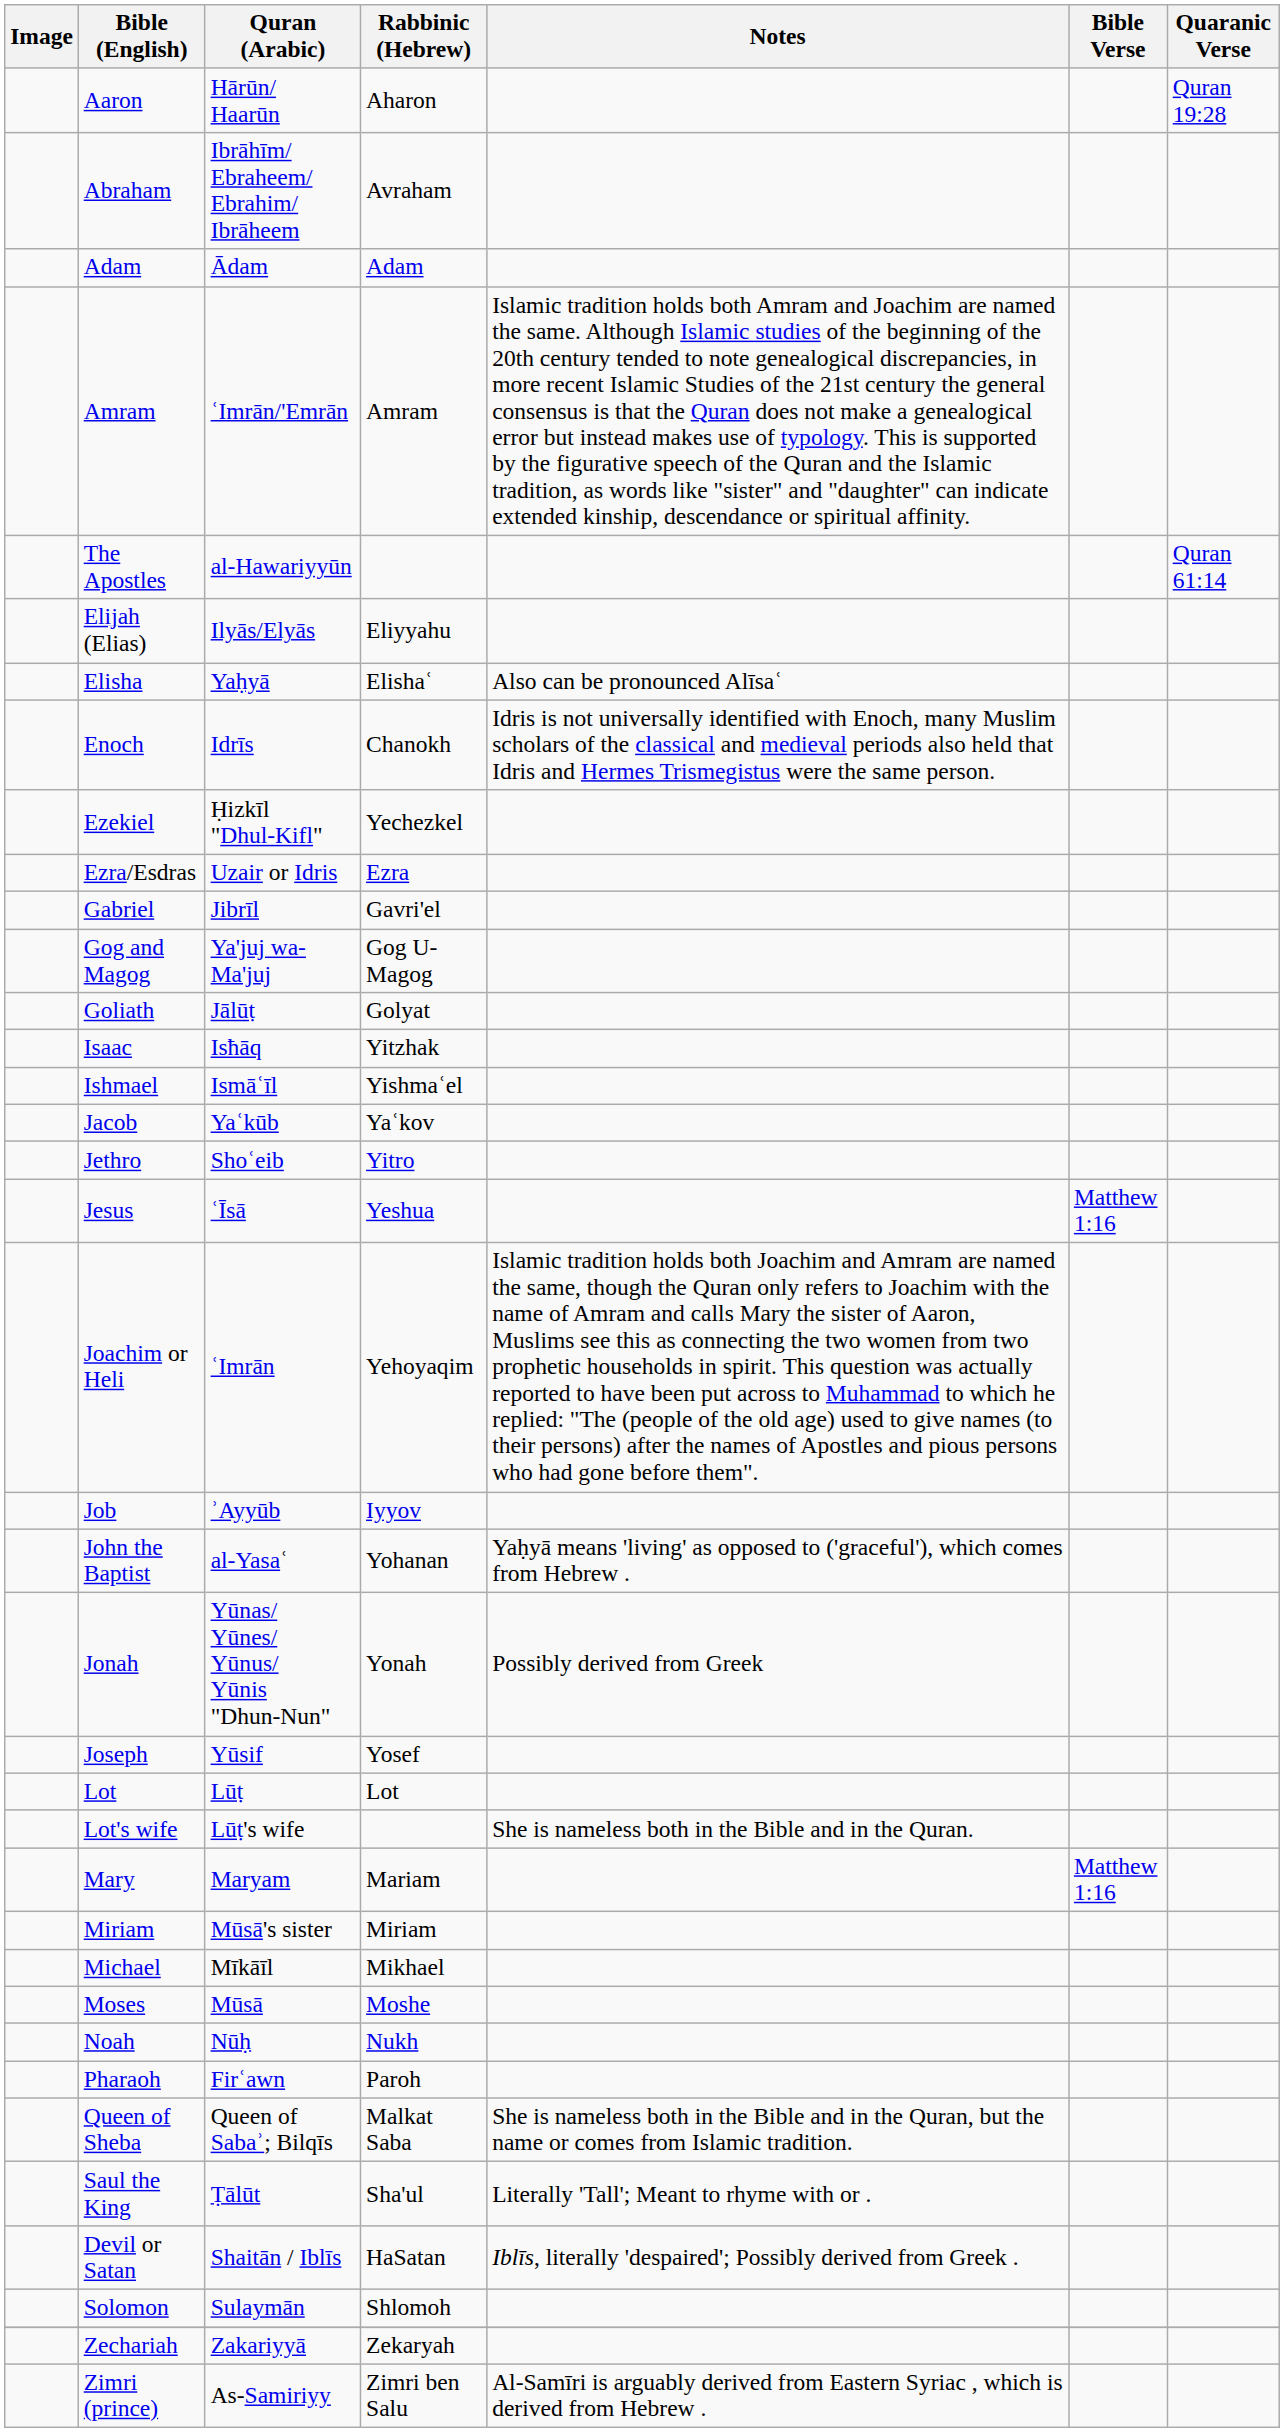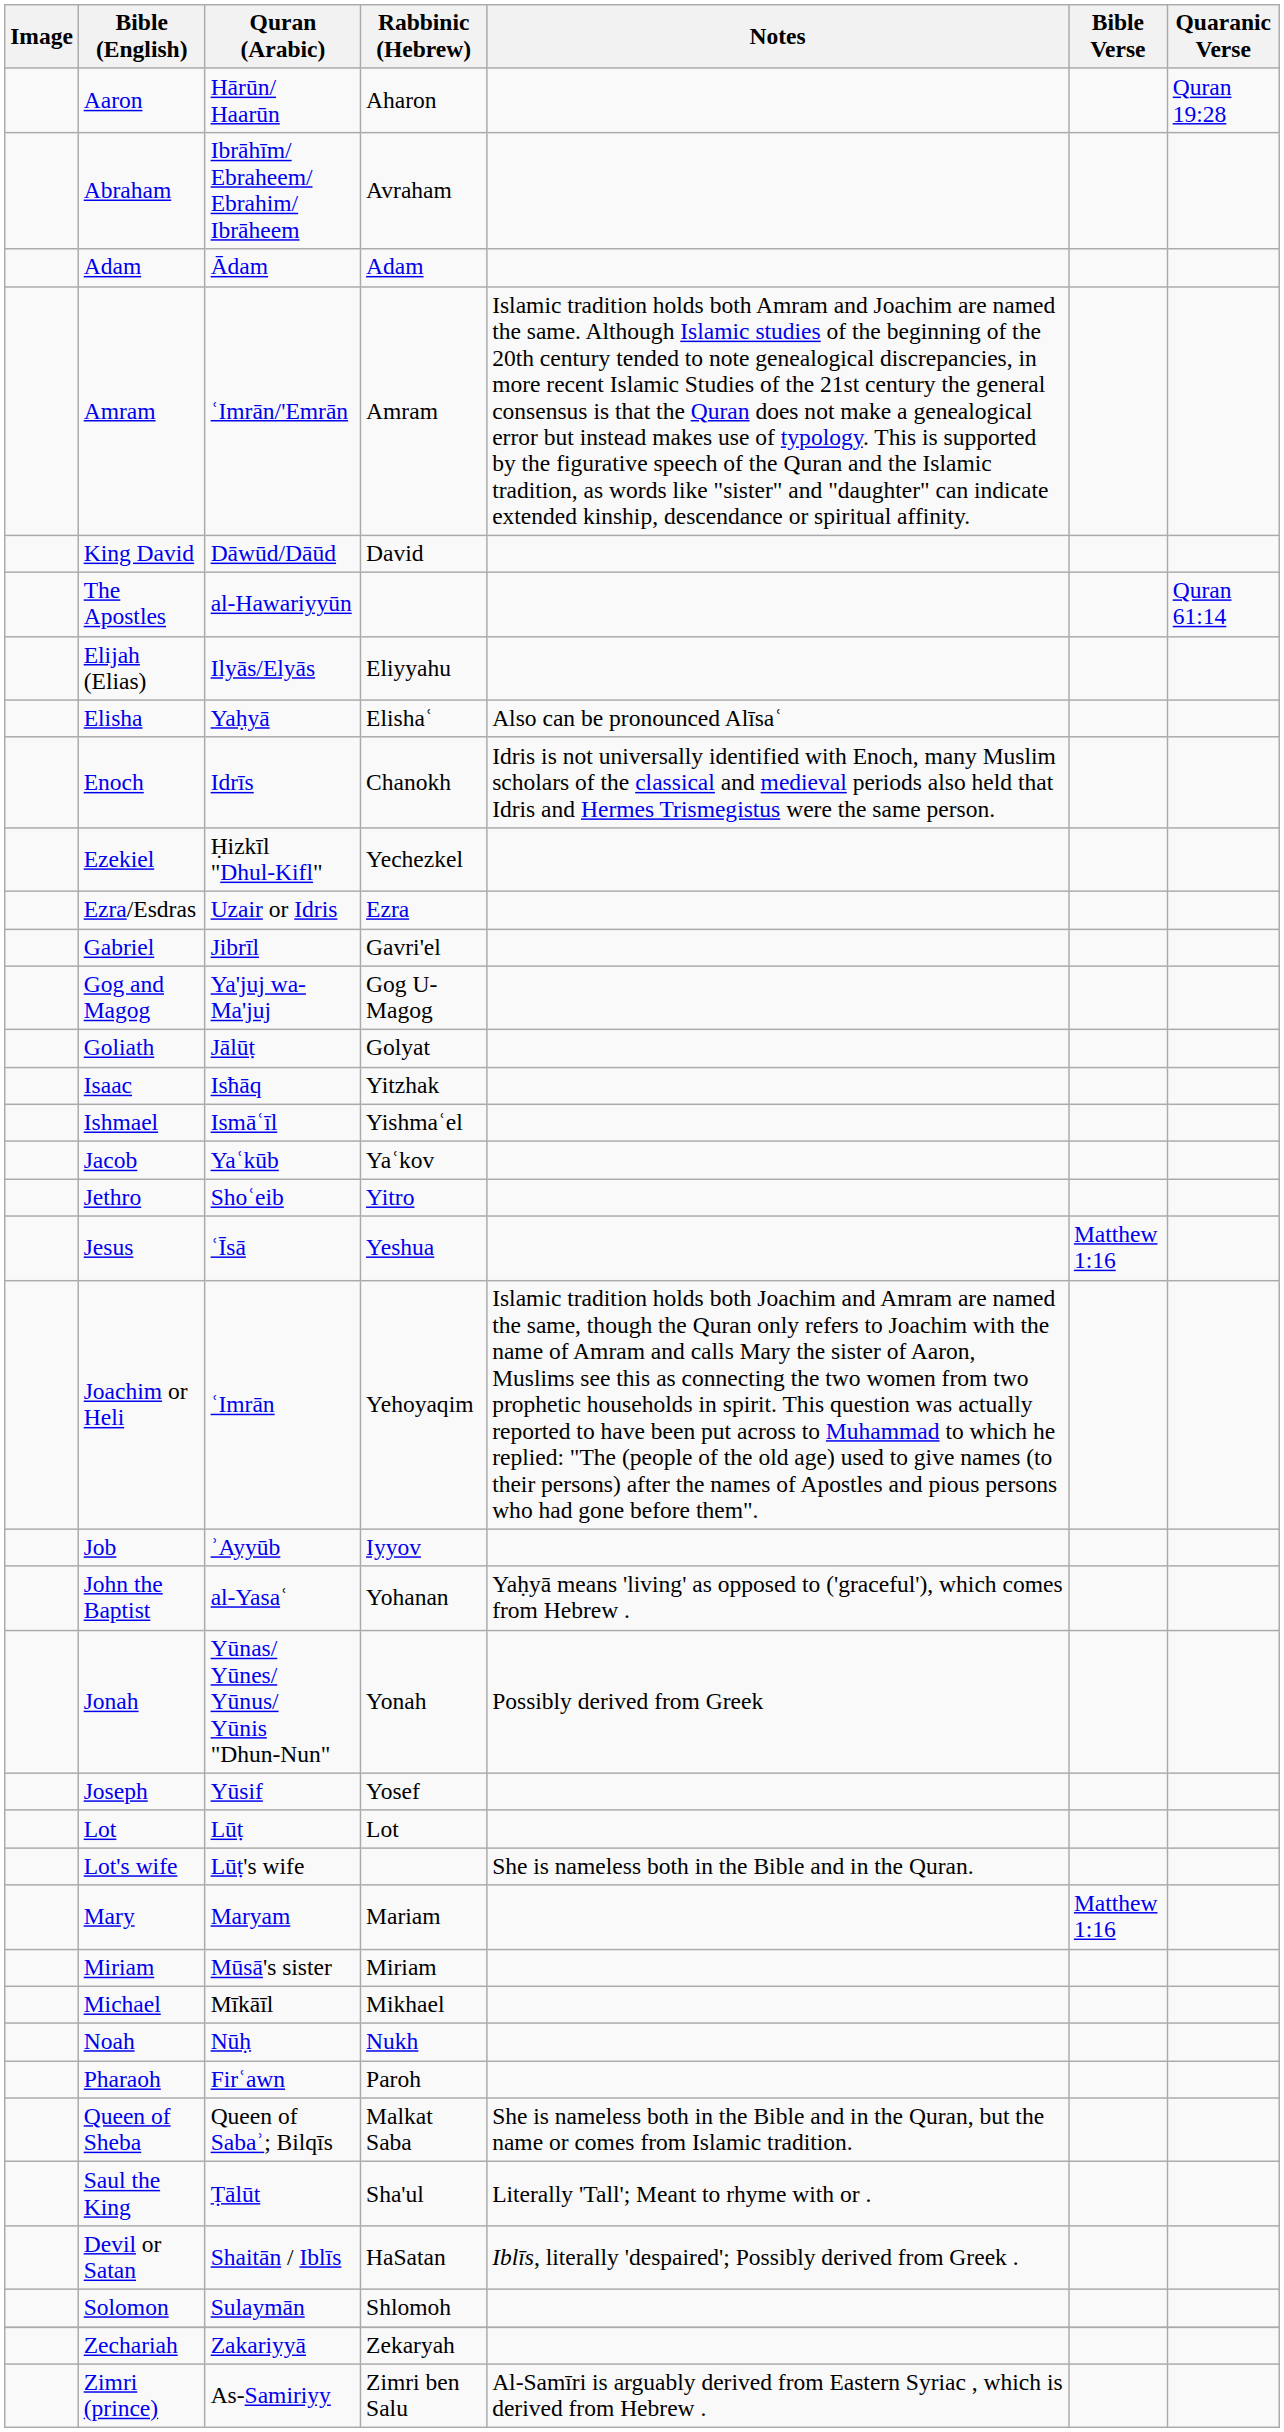 <table class="wikitable">
 <tr>
 <th>Image</th>
 <th>Bible (English)</th>
 <th>Quran (Arabic)</th>
 <th>Rabbinic (Hebrew)</th>
 <th>Notes</th>
 <th>Bible Verse</th>
 <th>Quaranic Verse</th>
 </tr>
 <tr>
 <td></td>
 <td><a href='#'>Aaron</a></td>
 <td><a href='#'>Hārūn/<br>Haarūn</a></td>
 <td>Aharon</td>
 <td></td>
 <td></td>
 <td><a href='#'>Quran 19:28</a></td>
 </tr>
 <tr>
 <td></td>
 <td><a href='#'>Abraham</a></td>
 <td><a href='#'>Ibrāhīm/<br>Ebraheem/<br>Ebrahim/<br>Ibrāheem</a></td>
 <td>Avraham</td>
 <td></td>
 <td></td>
 <td></td>
 </tr>
 <tr>
 <td></td>
 <td><a href='#'>Adam</a></td>
 <td><a href='#'>Ādam</a></td>
 <td><a href='#'>Adam</a></td>
 <td></td>
 <td></td>
 <td></td>
 </tr>
 <tr>
 <td></td>
 <td><a href='#'>Amram</a></td>
 <td><a href='#'>ʿImrān/'Emrān</a></td>
 <td>Amram</td>
 <td>Islamic tradition holds both Amram and Joachim are named the same. Although <a href='#'>Islamic studies</a> of the beginning of the 20th century tended to note genealogical discrepancies, in more recent Islamic Studies of the 21st century the general consensus is that the <a href='#'>Quran</a> does not make a genealogical error but instead makes use of <a href='#'>typology</a>. This is supported by the figurative speech of the Quran and the Islamic tradition, as words like "sister" and "daughter" can indicate extended kinship, descendance or spiritual affinity.</td>
+<td></td>
+<td></td>
+</tr>
+<tr>
+<td></td>
+<td><a href='#'>King David</a></td>
+<td><a href='#'>Dāwūd/Dāūd</a></td>
+<td>David</td>
+<td></td>
 <td></td>
 <td></td>
 </tr>
 <tr>
 <td></td>
 <td><a href='#'>The Apostles</a></td>
 <td><a href='#'>al-Hawariyyūn</a></td>
 <td></td>
 <td></td>
 <td></td>
 <td><a href='#'>Quran 61:14</a></td>
 </tr>
 <tr>
 <td></td>
 <td><a href='#'>Elijah</a> (Elias)</td>
 <td><a href='#'>Ilyās/Elyās</a></td>
 <td>Eliyyahu</td>
 <td></td>
 <td></td>
 <td></td>
 </tr>
 <tr>
 <td></td>
 <td><a href='#'>Elisha</a></td>
 <td><a href='#'>Yaḥyā</a></td>
 <td>Elishaʿ</td>
 <td>Also can be pronounced Alīsaʿ</td>
 <td></td>
 <td></td>
 </tr>
 <tr>
 <td></td>
 <td><a href='#'>Enoch</a></td>
 <td><a href='#'>Idrīs</a></td>
 <td>Chanokh</td>
 <td>Idris is not universally identified with Enoch, many Muslim scholars of the <a href='#'>classical</a> and <a href='#'>medieval</a> periods also held that Idris and <a href='#'>Hermes Trismegistus</a> were the same person.</td>
 <td></td>
 <td></td>
 </tr>
 <tr>
 <td></td>
 <td><a href='#'>Ezekiel</a></td>
 <td>Ḥizkīl<br> "<a href='#'>Dhul-Kifl</a>"</td>
 <td>Yechezkel</td>
 <td></td>
 <td></td>
 <td></td>
 </tr>
 <tr>
 <td></td>
 <td><a href='#'>Ezra</a>/Esdras</td>
 <td><a href='#'>Uzair</a> or <a href='#'>Idris</a></td>
 <td><a href='#'>Ezra</a></td>
 <td></td>
 <td></td>
 <td></td>
 </tr>
 <tr>
 <td></td>
 <td><a href='#'>Gabriel</a></td>
 <td><a href='#'>Jibrīl</a></td>
 <td>Gavri'el</td>
 <td></td>
 <td></td>
 <td></td>
 </tr>
 <tr>
 <td></td>
 <td><a href='#'>Gog and Magog</a></td>
 <td><a href='#'>Ya'juj wa-Ma'juj</a></td>
 <td>Gog U-Magog</td>
 <td></td>
 <td></td>
 <td></td>
 </tr>
 <tr>
 <td></td>
 <td><a href='#'>Goliath</a></td>
 <td><a href='#'>Jālūṭ</a></td>
 <td>Golyat</td>
 <td></td>
 <td></td>
 <td></td>
 </tr>
 <tr>
 <td></td>
 <td><a href='#'>Isaac</a></td>
 <td><a href='#'>Isħāq</a></td>
 <td>Yitzhak</td>
 <td></td>
 <td></td>
 <td></td>
 </tr>
 <tr>
 <td></td>
 <td><a href='#'>Ishmael</a></td>
 <td><a href='#'>Ismāʿīl</a></td>
 <td>Yishmaʿel</td>
 <td></td>
 <td></td>
 <td></td>
 </tr>
 <tr>
 <td></td>
 <td><a href='#'>Jacob</a></td>
 <td><a href='#'>Yaʿkūb</a></td>
 <td>Yaʿkov</td>
 <td></td>
 <td></td>
 <td></td>
 </tr>
 <tr>
 <td></td>
 <td><a href='#'>Jethro</a></td>
 <td><a href='#'>Shoʿeib</a></td>
 <td><a href='#'>Yitro</a></td>
 <td></td>
 <td></td>
 <td></td>
 </tr>
 <tr>
 <td></td>
 <td><a href='#'>Jesus</a></td>
 <td><a href='#'>ʿĪsā</a></td>
 <td><a href='#'>Yeshua</a></td>
 <td></td>
 <td><a href='#'>Matthew 1:16</a></td>
 <td></td>
 </tr>
 <tr>
 <td></td>
 <td><a href='#'>Joachim</a> or <a href='#'>Heli</a></td>
 <td><a href='#'>ʿImrān</a></td>
 <td>Yehoyaqim</td>
 <td>Islamic tradition holds both Joachim and Amram are named the same, though the Quran only refers to Joachim with the name of Amram and calls Mary the sister of Aaron, Muslims see this as connecting the two women from two prophetic households in spirit. This question was actually reported to have been put across to <a href='#'>Muhammad</a> to which he replied: "The (people of the old age) used to give names (to their persons) after the names of Apostles and pious persons who had gone before them".</td>
 <td></td>
 <td></td>
 </tr>
 <tr>
 <td></td>
 <td><a href='#'>Job</a></td>
 <td><a href='#'>ʾAyyūb</a></td>
 <td><a href='#'>Iyyov</a></td>
 <td></td>
 <td></td>
 <td></td>
 </tr>
 <tr>
 <td></td>
 <td><a href='#'>John the Baptist</a></td>
 <td><a href='#'>al-Yasa</a>ʿ</td>
 <td>Yohanan</td>
 <td>Yaḥyā means 'living' as opposed to  ('graceful'), which comes from Hebrew .</td>
 <td></td>
 <td></td>
 </tr>
 <tr>
 <td></td>
 <td><a href='#'>Jonah</a></td>
 <td><a href='#'>Yūnas/<br>Yūnes/<br>Yūnus/<br>Yūnis</a> <br>"Dhun-Nun"</td>
 <td>Yonah</td>
 <td>Possibly derived from Greek </td>
 <td></td>
 <td></td>
 </tr>
 <tr>
 <td></td>
 <td><a href='#'>Joseph</a></td>
 <td><a href='#'>Yūsif</a></td>
 <td>Yosef</td>
 <td></td>
 <td></td>
 <td></td>
 </tr>
 <tr>
 <td></td>
 <td><a href='#'>Lot</a></td>
 <td><a href='#'>Lūṭ</a></td>
 <td>Lot</td>
 <td></td>
 <td></td>
 <td></td>
 </tr>
 <tr>
 <td></td>
 <td><a href='#'>Lot's wife</a></td>
 <td><a href='#'>Lūṭ</a>'s wife</td>
 <td></td>
 <td>She is nameless both in the Bible and in the Quran.</td>
 <td></td>
 <td> </td>
 </tr>
 <tr>
 <td></td>
 <td><a href='#'>Mary</a></td>
 <td><a href='#'>Maryam</a></td>
 <td>Mariam</td>
 <td></td>
 <td><a href='#'>Matthew 1:16</a></td>
 <td></td>
 </tr>
 <tr>
 <td></td>
 <td><a href='#'>Miriam</a></td>
 <td><a href='#'>Mūsā</a>'s sister</td>
 <td>Miriam</td>
 <td></td>
 <td></td>
 <td></td>
 </tr>
 <tr>
 <td></td>
 <td><a href='#'>Michael</a></td>
 <td>Mīkāīl</td>
 <td>Mikhael</td>
 <td></td>
 <td></td>
 <td></td>
 </tr>
 <tr>
 <td></td>
-<td><a href='#'>Moses</a></td>
-<td><a href='#'>Mūsā</a></td>
-<td><a href='#'>Moshe</a></td>
-<td></td>
-<td></td>
-<td></td>
-</tr>
-<tr>
-<td></td>
 <td><a href='#'>Noah</a></td>
 <td><a href='#'>Nūḥ</a></td>
 <td><a href='#'>Nukh</a></td>
 <td></td>
 <td></td>
 <td></td>
 </tr>
 <tr>
 <td></td>
 <td><a href='#'>Pharaoh</a></td>
 <td><a href='#'>Firʿawn</a></td>
 <td>Paroh</td>
 <td></td>
 <td></td>
 <td></td>
 </tr>
 <tr>
 <td></td>
 <td><a href='#'>Queen of Sheba</a></td>
 <td>Queen of <a href='#'>Sabaʾ</a>; Bilqīs</td>
 <td>Malkat Saba</td>
 <td>She is nameless both in the Bible and in the Quran, but the name  or  comes from Islamic tradition.</td>
 <td></td>
 <td></td>
 </tr>
 <tr>
 <td></td>
 <td><a href='#'>Saul the King</a></td>
 <td><a href='#'>Ṭālūt</a></td>
 <td>Sha'ul</td>
 <td>Literally 'Tall'; Meant to rhyme with  or .</td>
 <td></td>
 <td></td>
 </tr>
 <tr>
 <td></td>
 <td><a href='#'>Devil</a> or <a href='#'>Satan</a></td>
 <td><a href='#'>Shaitān</a> / <a href='#'>Iblīs</a></td>
 <td>HaSatan</td>
 <td><em>Iblīs</em>, literally 'despaired'; Possibly derived from Greek .</td>
 <td></td>
 <td></td>
 </tr>
 <tr>
 <td></td>
 <td><a href='#'>Solomon</a></td>
 <td><a href='#'>Sulaymān</a></td>
 <td>Shlomoh</td>
 <td></td>
 <td></td>
 <td></td>
 </tr>
 <tr>
 </tr>
 <tr>
 <td></td>
 <td><a href='#'>Zechariah</a></td>
 <td><a href='#'>Zakariyyā</a></td>
 <td>Zekaryah</td>
 <td></td>
 <td></td>
 <td></td>
 </tr>
 <tr>
 <td></td>
 <td><a href='#'>Zimri (prince)</a></td>
 <td>As-<a href='#'>Samiriyy</a></td>
 <td>Zimri ben Salu</td>
 <td>Al-Samīri is arguably derived from Eastern Syriac , which is derived from Hebrew .</td>
 <td></td>
 <td></td>
 </tr>
 </table>
